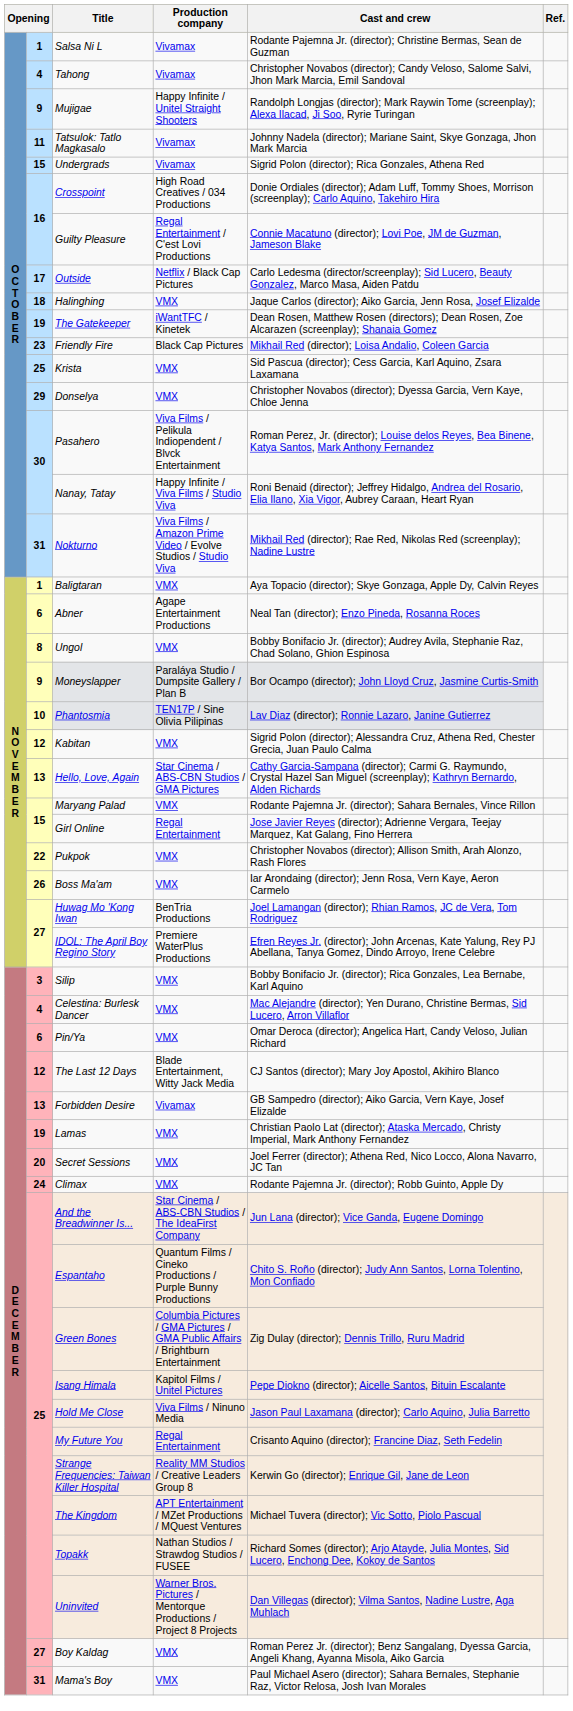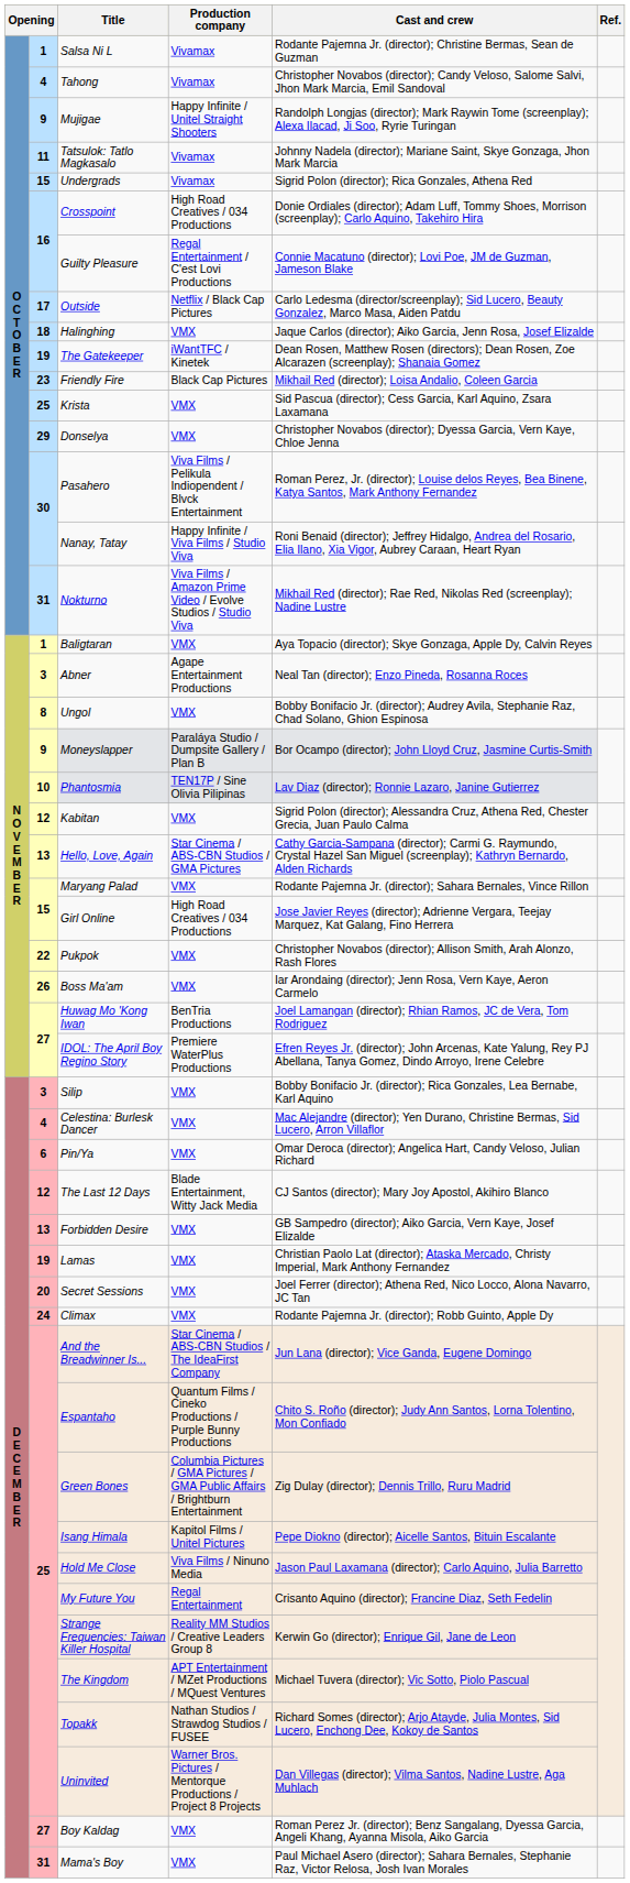 <table class="wikitable sortable">
 <tr style="background:#ffffba; text-align:center;">
 <th colspan="2" style="width:05%">Opening</th>
 <th style="width:17%">Title</th>
 <th style="width:16%">Production company</th>
 <th style="width:50%">Cast and crew</th>
 <th style="width:02%">Ref.</th>
 </tr>
 <tr>
 <td rowspan="16" style="text-align:center; background:#6698c6"><strong>O<br>C<br>T<br>O<br>B<br>E<br>R</strong></td>
 <td style="text-align:center; background:#bae1ff"><strong>1</strong></td>
 <td><em>Salsa Ni L</em></td>
 <td><a href='#'>Vivamax</a></td>
 <td>Rodante Pajemna Jr. (director); Christine Bermas, Sean de Guzman</td>
 <td></td>
 </tr>
 <tr>
 <td style="text-align:center; background:#bae1ff"><strong>4</strong></td>
 <td><em>Tahong</em></td>
 <td><a href='#'>Vivamax</a></td>
 <td>Christopher Novabos (director); Candy Veloso, Salome Salvi, Jhon Mark Marcia, Emil Sandoval</td>
 <td></td>
 </tr>
 <tr>
 <td style="text-align:center; background:#bae1ff"><strong>9</strong></td>
 <td><em>Mujigae</em></td>
 <td>Happy Infinite / <a href='#'>Unitel Straight Shooters</a></td>
 <td>Randolph Longjas (director); Mark Raywin Tome (screenplay); <a href='#'>Alexa Ilacad</a>, <a href='#'>Ji Soo</a>, Ryrie Turingan</td>
 <td></td>
 </tr>
 <tr>
 <td style="text-align:center; background:#bae1ff"><strong>11</strong></td>
 <td><em>Tatsulok: Tatlo Magkasalo</em></td>
 <td><a href='#'>Vivamax</a></td>
 <td>Johnny Nadela (director); Mariane Saint, Skye Gonzaga, Jhon Mark Marcia</td>
 <td></td>
 </tr>
 <tr>
 <td style="text-align:center; background:#bae1ff"><strong>15</strong></td>
 <td><em>Undergrads</em></td>
 <td><a href='#'>Vivamax</a></td>
 <td>Sigrid Polon (director); Rica Gonzales, Athena Red</td>
 <td></td>
 </tr>
 <tr>
 <td rowspan="2" style="text-align:center; background:#bae1ff"><strong>16</strong></td>
 <td><em><a href='#'>Crosspoint</a></em></td>
 <td>High Road Creatives / 034 Productions</td>
 <td>Donie Ordiales (director); Adam Luff, Tommy Shoes, Morrison (screenplay); <a href='#'>Carlo Aquino</a>, <a href='#'>Takehiro Hira</a></td>
 <td></td>
 </tr>
 <tr>
 <td><em>Guilty Pleasure</em></td>
 <td><a href='#'>Regal Entertainment</a> / C'est Lovi Productions</td>
 <td><a href='#'>Connie Macatuno</a> (director); <a href='#'>Lovi Poe</a>, <a href='#'>JM de Guzman</a>, <a href='#'>Jameson Blake</a></td>
 <td></td>
 </tr>
 <tr>
 <td style="text-align:center; background:#bae1ff"><strong>17</strong></td>
 <td><em><a href='#'>Outside</a></em></td>
 <td><a href='#'>Netflix</a> / Black Cap Pictures</td>
 <td>Carlo Ledesma (director/screenplay); <a href='#'>Sid Lucero</a>, <a href='#'>Beauty Gonzalez</a>, Marco Masa, Aiden Patdu</td>
 <td></td>
 </tr>
 <tr>
 <td style="text-align:center; background:#bae1ff"><strong>18</strong></td>
 <td><em>Halinghing</em></td>
 <td><a href='#'>VMX</a></td>
 <td>Jaque Carlos (director); Aiko Garcia, Jenn Rosa, <a href='#'>Josef Elizalde</a></td>
 <td></td>
 </tr>
 <tr>
 <td style="text-align:center; background:#bae1ff"><strong>19</strong></td>
 <td><em><a href='#'>The Gatekeeper</a></em></td>
 <td><a href='#'>iWantTFC</a> / Kinetek</td>
 <td>Dean Rosen, Matthew Rosen (directors); Dean Rosen, Zoe Alcarazen (screenplay); <a href='#'>Shanaia Gomez</a></td>
 <td></td>
 </tr>
 <tr>
 <td style="text-align:center; background:#bae1ff"><strong>23</strong></td>
 <td><em>Friendly Fire</em></td>
 <td>Black Cap Pictures</td>
 <td><a href='#'>Mikhail Red</a> (director); <a href='#'>Loisa Andalio</a>, <a href='#'>Coleen Garcia</a></td>
 <td></td>
 </tr>
 <tr>
 <td style="text-align:center; background:#bae1ff"><strong>25</strong></td>
 <td><em>Krista</em></td>
 <td><a href='#'>VMX</a></td>
 <td>Sid Pascua (director); Cess Garcia, Karl Aquino, Zsara Laxamana</td>
 <td></td>
 </tr>
 <tr>
 <td style="text-align:center; background:#bae1ff"><strong>29</strong></td>
 <td><em>Donselya</em></td>
 <td><a href='#'>VMX</a></td>
 <td>Christopher Novabos (director); Dyessa Garcia, Vern Kaye, Chloe Jenna</td>
 <td></td>
 </tr>
 <tr>
 <td rowspan="2" style="text-align:center; background:#bae1ff"><strong>30</strong></td>
 <td><em>Pasahero</em></td>
 <td><a href='#'>Viva Films</a> / Pelikula Indiopendent / Blvck Entertainment</td>
 <td>Roman Perez, Jr. (director); <a href='#'>Louise delos Reyes</a>, <a href='#'>Bea Binene</a>, <a href='#'>Katya Santos</a>, <a href='#'>Mark Anthony Fernandez</a></td>
 <td></td>
 </tr>
 <tr>
 <td><em>Nanay, Tatay</em></td>
 <td>Happy Infinite / <a href='#'>Viva Films</a> / <a href='#'>Studio Viva</a></td>
 <td>Roni Benaid (director); Jeffrey Hidalgo, <a href='#'>Andrea del Rosario</a>, <a href='#'>Elia Ilano</a>, <a href='#'>Xia Vigor</a>, Aubrey Caraan, Heart Ryan</td>
 <td></td>
 </tr>
 <tr>
 <td style="text-align:center; background:#bae1ff"><strong>31</strong></td>
 <td><em><a href='#'>Nokturno</a></em></td>
 <td><a href='#'>Viva Films</a> / <a href='#'>Amazon Prime Video</a> / Evolve Studios / <a href='#'>Studio Viva</a></td>
 <td><a href='#'>Mikhail Red</a> (director); Rae Red, Nikolas Red (screenplay); <a href='#'>Nadine Lustre</a></td>
 <td></td>
 </tr>
 <tr>
 <th rowspan="13" style="text-align:center; background:#d0d069 ">N<br>O<br>V<br>E<br>M<br>B<br>E<br>R</th>
 <td style="text-align:center; background:#ffffba"><strong>1</strong></td>
 <td><em>Baligtaran</em></td>
 <td><a href='#'>VMX</a></td>
 <td>Aya Topacio (director); Skye Gonzaga, Apple Dy, Calvin Reyes</td>
 <td></td>
 </tr>
 <tr>
-<td style="text-align:center; background:#ffffba"><strong>6</strong></td>
+<td style="text-align:center; background:#ffffba"><strong>3</strong></td>
 <td><em>Abner</em></td>
 <td>Agape Entertainment Productions</td>
 <td>Neal Tan (director); <a href='#'>Enzo Pineda</a>, <a href='#'>Rosanna Roces</a></td>
 <td></td>
 </tr>
 <tr>
 <td style="text-align:center; background:#ffffba"><strong>8</strong></td>
 <td><em>Ungol</em></td>
 <td><a href='#'>VMX</a></td>
 <td>Bobby Bonifacio Jr. (director); Audrey Avila, Stephanie Raz, Chad Solano, Ghion Espinosa</td>
 <td></td>
 </tr>
 <tr>
 <td style="text-align:center; background:#ffffba"><strong>9</strong></td>
 <td style="background:#e3e5e8"><em>Moneyslapper</em></td>
 <td style="background:#e3e5e8">Paraláya Studio / Dumpsite Gallery / Plan B</td>
 <td style="background:#e3e5e8">Bor Ocampo (director); <a href='#'>John Lloyd Cruz</a>, <a href='#'>Jasmine Curtis-Smith</a></td>
 <td rowspan="2"></td>
 </tr>
 <tr>
 <td style="text-align:center; background:#ffffba"><strong>10</strong></td>
 <td style="background:#e3e5e8"><em><a href='#'>Phantosmia</a></em></td>
 <td style="background:#e3e5e8"><a href='#'>TEN17P</a> / Sine Olivia Pilipinas</td>
 <td style="background:#e3e5e8"><a href='#'>Lav Diaz</a> (director); <a href='#'>Ronnie Lazaro</a>, <a href='#'>Janine Gutierrez</a></td>
 </tr>
 <tr>
 <td style="text-align:center; background:#ffffba"><strong>12</strong></td>
 <td><em>Kabitan</em></td>
 <td><a href='#'>VMX</a></td>
 <td>Sigrid Polon (director); Alessandra Cruz, Athena Red, Chester Grecia, Juan Paulo Calma</td>
 <td></td>
 </tr>
 <tr>
 <td style="text-align:center; background:#ffffba"><strong>13</strong></td>
 <td><em><a href='#'>Hello, Love, Again</a></em></td>
 <td><a href='#'>Star Cinema</a> / <a href='#'>ABS-CBN Studios</a> / <a href='#'>GMA Pictures</a></td>
 <td><a href='#'>Cathy Garcia-Sampana</a> (director); Carmi G. Raymundo, Crystal Hazel San Miguel (screenplay); <a href='#'>Kathryn Bernardo</a>, <a href='#'>Alden Richards</a></td>
 <td></td>
 </tr>
 <tr>
 <td rowspan="2" style="text-align:center; background:#ffffba"><strong>15</strong></td>
 <td><em>Maryang Palad</em></td>
 <td><a href='#'>VMX</a></td>
 <td>Rodante Pajemna Jr. (director); Sahara Bernales, Vince Rillon</td>
 <td></td>
 </tr>
 <tr>
 <td><em>Girl Online</em></td>
-<td><a href='#'>Regal Entertainment</a></td>
+<td>High Road Creatives / 034 Productions</td>
 <td><a href='#'>Jose Javier Reyes</a> (director); Adrienne Vergara, Teejay Marquez, Kat Galang, Fino Herrera</td>
 <td></td>
 </tr>
 <tr>
 <td style="text-align:center; background:#ffffba"><strong>22</strong></td>
 <td><em>Pukpok</em></td>
 <td><a href='#'>VMX</a></td>
 <td>Christopher Novabos (director); Allison Smith, Arah Alonzo, Rash Flores</td>
 <td></td>
 </tr>
 <tr>
 <td style="text-align:center; background:#ffffba"><strong>26</strong></td>
 <td><em>Boss Ma'am</em></td>
 <td><a href='#'>VMX</a></td>
 <td>Iar Arondaing (director); Jenn Rosa, Vern Kaye, Aeron Carmelo</td>
 <td></td>
 </tr>
 <tr>
 <td rowspan="2" style="text-align:center; background:#ffffba"><strong>27</strong></td>
 <td><em><a href='#'>Huwag Mo 'Kong Iwan</a></em></td>
 <td>BenTria Productions</td>
 <td><a href='#'>Joel Lamangan</a> (director); <a href='#'>Rhian Ramos</a>, <a href='#'>JC de Vera</a>, <a href='#'>Tom Rodriguez</a></td>
 <td></td>
 </tr>
 <tr>
 <td><em><a href='#'>IDOL: The April Boy Regino Story</a></em></td>
 <td>Premiere WaterPlus Productions</td>
 <td><a href='#'>Efren Reyes Jr.</a> (director); John Arcenas, Kate Yalung, Rey PJ Abellana, Tanya Gomez, Dindo Arroyo, Irene Celebre</td>
 <td></td>
 </tr>
 <tr>
 <th rowspan="20" style="text-align:center; background:#c47a81">D<br>E<br>C<br>E<br>M<br>B<br>E<br>R</th>
 <td style="text-align:center; background:#ffb3ba"><strong>3</strong></td>
 <td><em>Silip</em></td>
 <td><a href='#'>VMX</a></td>
 <td>Bobby Bonifacio Jr. (director); Rica Gonzales, Lea Bernabe, Karl Aquino</td>
 <td></td>
 </tr>
 <tr>
 <td style="text-align:center; background:#ffb3ba"><strong>4</strong></td>
 <td><em>Celestina: Burlesk Dancer</em></td>
 <td><a href='#'>VMX</a></td>
 <td><a href='#'>Mac Alejandre</a> (director); Yen Durano, Christine Bermas, <a href='#'>Sid Lucero</a>, <a href='#'>Arron Villaflor</a></td>
 <td></td>
 </tr>
 <tr>
 <td style="text-align:center; background:#ffb3ba"><strong>6</strong></td>
 <td><em>Pin/Ya</em></td>
 <td><a href='#'>VMX</a></td>
 <td>Omar Deroca (director); Angelica Hart, Candy Veloso, Julian Richard</td>
 <td></td>
 </tr>
 <tr>
 <td style="text-align:center; background:#ffb3ba"><strong>12</strong></td>
 <td><em>The Last 12 Days</em></td>
 <td>Blade Entertainment, Witty Jack Media</td>
 <td>CJ Santos (director); Mary Joy Apostol, Akihiro Blanco</td>
 <td></td>
 </tr>
 <tr>
 <td style="text-align:center; background:#ffb3ba"><strong>13</strong></td>
 <td><em>Forbidden Desire</em></td>
-<td><a href='#'>Vivamax</a></td>
+<td><a href='#'>VMX</a></td>
 <td>GB Sampedro (director); Aiko Garcia, Vern Kaye, Josef Elizalde</td>
 <td></td>
 </tr>
 <tr>
 <td style="text-align:center; background:#ffb3ba"><strong>19</strong></td>
 <td><em>Lamas</em></td>
 <td><a href='#'>VMX</a></td>
 <td>Christian Paolo Lat (director); <a href='#'>Ataska Mercado</a>, Christy Imperial, Mark Anthony Fernandez</td>
 <td></td>
 </tr>
 <tr>
 <td style="text-align:center; background:#ffb3ba"><strong>20</strong></td>
 <td><em>Secret Sessions</em></td>
 <td><a href='#'>VMX</a></td>
 <td>Joel Ferrer (director); Athena Red, Nico Locco, Alona Navarro, JC Tan</td>
 </tr>
 <tr>
 <td style="text-align:center; background:#ffb3ba"><strong>24</strong></td>
 <td><em>Climax</em></td>
 <td><a href='#'>VMX</a></td>
 <td>Rodante Pajemna Jr. (director); Robb Guinto, Apple Dy</td>
 <td></td>
 </tr>
 <tr>
 <td rowspan="10" style="text-align:center; background:#ffb3ba"><strong>25</strong></td>
 <td style="background:#f7ebdd"><em><a href='#'>And the Breadwinner Is...</a></em></td>
 <td style="background:#f7ebdd"><a href='#'>Star Cinema</a> / <a href='#'>ABS-CBN Studios</a> / <a href='#'>The IdeaFirst Company</a></td>
 <td style="background:#f7ebdd"><a href='#'>Jun Lana</a> (director); <a href='#'>Vice Ganda</a>, <a href='#'>Eugene Domingo</a></td>
 <td rowspan="10" style="background:#f7ebdd"></td>
 </tr>
 <tr>
 <td style="background:#f7ebdd"><em><a href='#'>Espantaho</a></em></td>
 <td style="background:#f7ebdd">Quantum Films / Cineko Productions / Purple Bunny Productions</td>
 <td style="background:#f7ebdd"><a href='#'>Chito S. Roño</a> (director); <a href='#'>Judy Ann Santos</a>, <a href='#'>Lorna Tolentino</a>, <a href='#'>Mon Confiado</a></td>
 </tr>
 <tr>
 <td style="background:#f7ebdd"><em><a href='#'>Green Bones</a></em></td>
 <td style="background:#f7ebdd"><a href='#'>Columbia Pictures</a> / <a href='#'>GMA Pictures</a> / <a href='#'>GMA Public Affairs</a> / Brightburn Entertainment</td>
 <td style="background:#f7ebdd">Zig Dulay (director); <a href='#'>Dennis Trillo</a>, <a href='#'>Ruru Madrid</a></td>
 </tr>
 <tr>
 <td style="background:#f7ebdd"><em><a href='#'>Isang Himala</a></em></td>
 <td style="background:#f7ebdd">Kapitol Films / <a href='#'>Unitel Pictures</a></td>
 <td style="background:#f7ebdd"><a href='#'>Pepe Diokno</a> (director); <a href='#'>Aicelle Santos</a>, <a href='#'>Bituin Escalante</a></td>
 </tr>
 <tr>
 <td style="background:#f7ebdd"><em><a href='#'>Hold Me Close</a></em></td>
 <td style="background:#f7ebdd"><a href='#'>Viva Films</a> / Ninuno Media</td>
 <td style="background:#f7ebdd"><a href='#'>Jason Paul Laxamana</a> (director); <a href='#'>Carlo Aquino</a>, <a href='#'>Julia Barretto</a></td>
 </tr>
 <tr>
 <td style="background:#f7ebdd"><em><a href='#'>My Future You</a></em></td>
 <td style="background:#f7ebdd"><a href='#'>Regal Entertainment</a></td>
 <td style="background:#f7ebdd">Crisanto Aquino (director); <a href='#'>Francine Diaz</a>, <a href='#'>Seth Fedelin</a></td>
 </tr>
 <tr>
 <td style="background:#f7ebdd"><em><a href='#'>Strange Frequencies: Taiwan Killer Hospital</a></em></td>
 <td style="background:#f7ebdd"><a href='#'>Reality MM Studios</a> / Creative Leaders Group 8</td>
 <td style="background:#f7ebdd">Kerwin Go (director); <a href='#'>Enrique Gil</a>, <a href='#'>Jane de Leon</a></td>
 </tr>
 <tr>
 <td style="background:#f7ebdd"><em><a href='#'>The Kingdom</a></em></td>
 <td style="background:#f7ebdd"><a href='#'>APT Entertainment</a> / MZet Productions / MQuest Ventures</td>
 <td style="background:#f7ebdd">Michael Tuvera (director); <a href='#'>Vic Sotto</a>, <a href='#'>Piolo Pascual</a></td>
 </tr>
 <tr>
 <td style="background:#f7ebdd"><em><a href='#'>Topakk</a></em></td>
 <td style="background:#f7ebdd">Nathan Studios / Strawdog Studios / FUSEE</td>
 <td style="background:#f7ebdd">Richard Somes (director); <a href='#'>Arjo Atayde</a>, <a href='#'>Julia Montes</a>, <a href='#'>Sid Lucero</a>, <a href='#'>Enchong Dee</a>, <a href='#'>Kokoy de Santos</a></td>
 </tr>
 <tr>
 <td style="background:#f7ebdd"><em><a href='#'>Uninvited</a></em></td>
 <td style="background:#f7ebdd"><a href='#'>Warner Bros. Pictures</a> / Mentorque Productions / Project 8 Projects</td>
 <td style="background:#f7ebdd"><a href='#'>Dan Villegas</a> (director); <a href='#'>Vilma Santos</a>, <a href='#'>Nadine Lustre</a>, <a href='#'>Aga Muhlach</a></td>
 </tr>
 <tr>
 <td style="text-align:center; background:#ffb3ba"><strong>27</strong></td>
 <td><em>Boy Kaldag</em></td>
 <td><a href='#'>VMX</a></td>
 <td>Roman Perez Jr. (director); Benz Sangalang, Dyessa Garcia, Angeli Khang, Ayanna Misola, Aiko Garcia</td>
 <td></td>
 </tr>
 <tr>
 <td style="text-align:center; background:#ffb3ba"><strong>31</strong></td>
 <td><em>Mama's Boy</em></td>
 <td><a href='#'>VMX</a></td>
 <td>Paul Michael Asero (director); Sahara Bernales, Stephanie Raz, Victor Relosa, Josh Ivan Morales</td>
 <td></td>
 </tr>
 </table>
